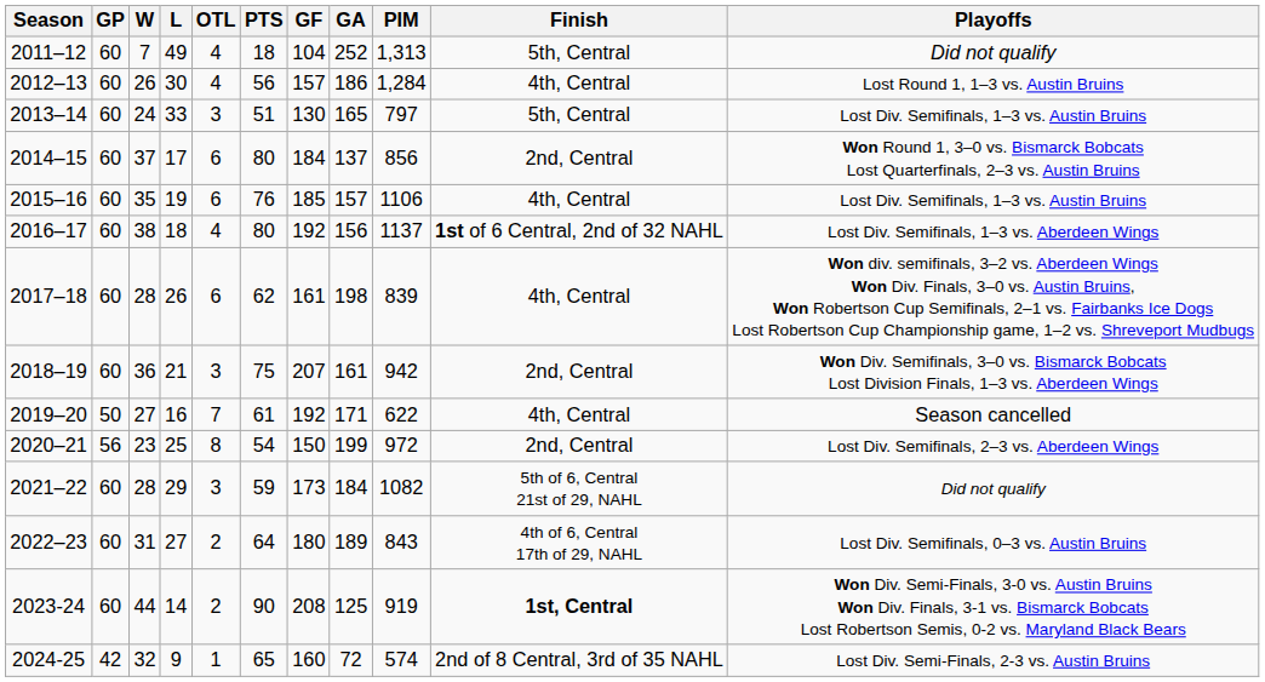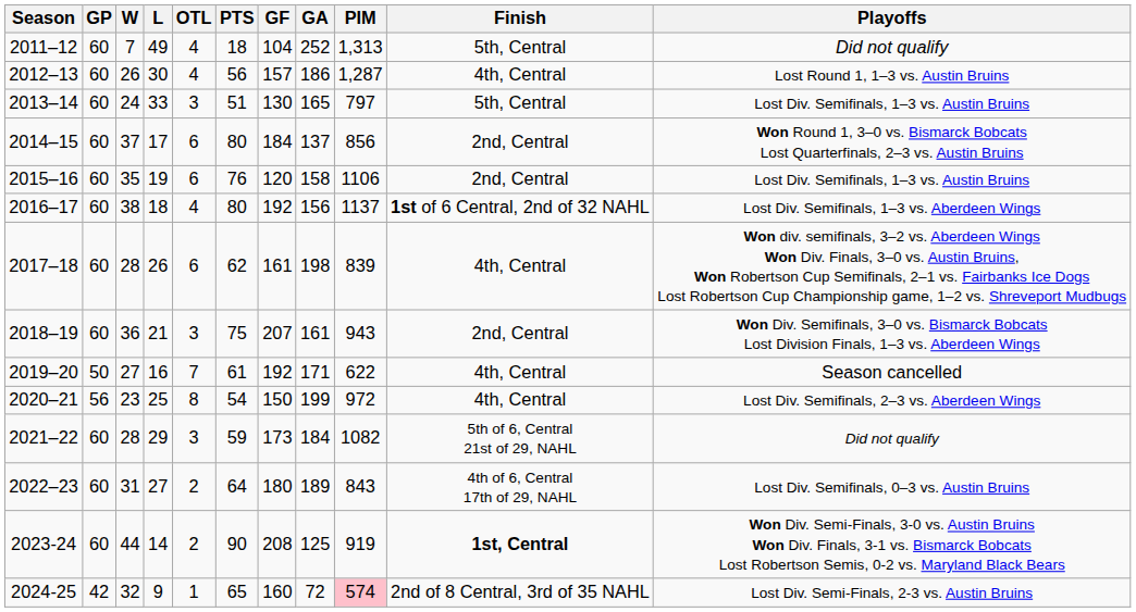 <table class="wikitable" style="text-align:center">
 <tr>
 <th>Season</th>
 <th>GP</th>
 <th>W</th>
 <th>L</th>
 <th>OTL</th>
 <th>PTS</th>
 <th>GF</th>
 <th>GA</th>
 <th>PIM</th>
 <th>Finish</th>
 <th>Playoffs</th>
 </tr>
 <tr>
 <td>2011–12</td>
 <td>60</td>
 <td>7</td>
 <td>49</td>
 <td>4</td>
 <td>18</td>
 <td>104</td>
 <td>252</td>
 <td>1,313</td>
 <td>5th, Central</td>
 <td><em>Did not qualify</em></td>
 </tr>
 <tr>
 <td>2012–13</td>
 <td>60</td>
 <td>26</td>
 <td>30</td>
 <td>4</td>
 <td>56</td>
 <td>157</td>
 <td>186</td>
-<td>1,284</td>
+<td>1,287</td>
 <td>4th, Central</td>
 <td><small>Lost Round 1, 1–3 vs. <a href='#'>Austin Bruins</a></small></td>
 </tr>
 <tr>
 <td>2013–14</td>
 <td>60</td>
 <td>24</td>
 <td>33</td>
 <td>3</td>
 <td>51</td>
 <td>130</td>
 <td>165</td>
 <td>797</td>
 <td>5th, Central</td>
 <td><small>Lost Div. Semifinals, 1–3 vs. <a href='#'>Austin Bruins</a></small></td>
 </tr>
 <tr>
 <td>2014–15</td>
 <td>60</td>
 <td>37</td>
 <td>17</td>
 <td>6</td>
 <td>80</td>
 <td>184</td>
 <td>137</td>
 <td>856</td>
 <td>2nd, Central</td>
 <td><small><strong>Won</strong> Round 1, 3–0 vs. <a href='#'>Bismarck Bobcats</a><br>Lost Quarterfinals, 2–3 vs. <a href='#'>Austin Bruins</a></small></td>
 </tr>
 <tr>
 <td>2015–16</td>
 <td>60</td>
 <td>35</td>
 <td>19</td>
 <td>6</td>
 <td>76</td>
-<td>185</td>
-<td>157</td>
+<td>120</td>
+<td>158</td>
 <td>1106</td>
-<td>4th, Central</td>
+<td>2nd, Central</td>
 <td><small>Lost Div. Semifinals, 1–3 vs. <a href='#'>Austin Bruins</a></small></td>
 </tr>
 <tr>
 <td>2016–17</td>
 <td>60</td>
 <td>38</td>
 <td>18</td>
 <td>4</td>
 <td>80</td>
 <td>192</td>
 <td>156</td>
 <td>1137</td>
 <td><strong>1st</strong> of 6 Central, 2nd of 32 NAHL</td>
 <td><small>Lost Div. Semifinals, 1–3 vs. <a href='#'>Aberdeen Wings</a></small></td>
 </tr>
 <tr>
 <td>2017–18</td>
 <td>60</td>
 <td>28</td>
 <td>26</td>
 <td>6</td>
 <td>62</td>
 <td>161</td>
 <td>198</td>
 <td>839</td>
 <td>4th, Central</td>
 <td><small><strong>Won</strong> div. semifinals, 3–2 vs. <a href='#'>Aberdeen Wings</a><br><strong>Won</strong> Div. Finals, 3–0 vs. <a href='#'>Austin Bruins</a>,<br><strong>Won</strong> Robertson Cup Semifinals, 2–1 vs. <a href='#'>Fairbanks Ice Dogs</a><br>Lost Robertson Cup Championship game, 1–2 vs. <a href='#'>Shreveport Mudbugs</a></small></td>
 </tr>
 <tr>
 <td>2018–19</td>
 <td>60</td>
 <td>36</td>
 <td>21</td>
 <td>3</td>
 <td>75</td>
 <td>207</td>
 <td>161</td>
-<td>942</td>
+<td>943</td>
 <td>2nd, Central</td>
 <td><small><strong>Won</strong> Div. Semifinals, 3–0 vs. <a href='#'>Bismarck Bobcats</a><br>Lost Division Finals, 1–3 vs. <a href='#'>Aberdeen Wings</a></small></td>
 </tr>
 <tr>
 <td>2019–20</td>
 <td>50</td>
 <td>27</td>
 <td>16</td>
 <td>7</td>
 <td>61</td>
 <td>192</td>
 <td>171</td>
 <td>622</td>
 <td>4th, Central</td>
 <td>Season cancelled</td>
 </tr>
 <tr>
 <td>2020–21</td>
 <td>56</td>
 <td>23</td>
 <td>25</td>
 <td>8</td>
 <td>54</td>
 <td>150</td>
 <td>199</td>
 <td>972</td>
-<td>2nd, Central</td>
+<td>4th, Central</td>
 <td><small>Lost Div. Semifinals, 2–3 vs. <a href='#'>Aberdeen Wings</a></small></td>
 </tr>
 <tr>
 <td>2021–22</td>
 <td>60</td>
 <td>28</td>
 <td>29</td>
 <td>3</td>
 <td>59</td>
 <td>173</td>
 <td>184</td>
 <td>1082</td>
 <td><small>5th of 6, Central<br>21st of 29, NAHL</small></td>
 <td><small><em>Did not qualify</em></small></td>
 </tr>
 <tr>
 <td>2022–23</td>
 <td>60</td>
 <td>31</td>
 <td>27</td>
 <td>2</td>
 <td>64</td>
 <td>180</td>
 <td>189</td>
 <td>843</td>
 <td><small>4th of 6, Central<br>17th of 29, NAHL</small></td>
 <td><small>Lost Div. Semifinals, 0–3 vs. <a href='#'>Austin Bruins</a></small></td>
 </tr>
 <tr>
 <td>2023-24</td>
 <td>60</td>
 <td>44</td>
 <td>14</td>
 <td>2</td>
 <td>90</td>
 <td>208</td>
 <td>125</td>
 <td>919</td>
 <td><strong>1st, Central</strong></td>
 <td><small><strong>Won</strong> Div. Semi-Finals, 3-0 vs. <a href='#'>Austin Bruins</a> <br><strong>Won</strong> Div. Finals, 3-1 vs. <a href='#'>Bismarck Bobcats</a> <br> Lost Robertson Semis, 0-2 vs. <a href='#'>Maryland Black Bears</a></small></td>
 </tr>
 <tr>
 <td>2024-25</td>
 <td>42</td>
 <td>32</td>
 <td>9</td>
 <td>1</td>
 <td>65</td>
 <td>160</td>
 <td>72</td>
-<td>574</td>
+<td style="background: pink;">574</td>
 <td>2nd of 8 Central, 3rd of 35 NAHL</td>
 <td><small>Lost Div. Semi-Finals, 2-3 vs. <a href='#'>Austin Bruins</a></small></td>
 </tr>
 </table>
